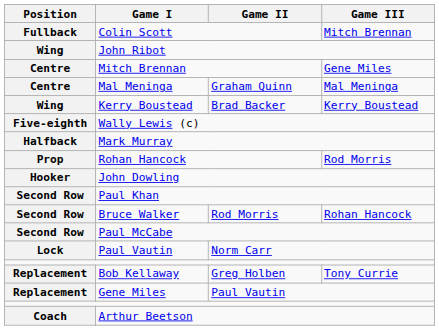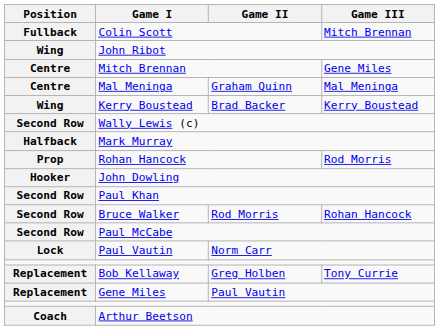 <table class="wikitable">
 <tr>
 <th width="100">Position</th>
 <th width="125">Game I</th>
 <th width="125">Game II</th>
 <th width="125">Game III</th>
 </tr>
 <tr>
 <th>Fullback</th>
 <td colspan="2"> <a href='#'>Colin Scott</a></td>
 <td colspan="1"> <a href='#'>Mitch Brennan</a></td>
 </tr>
 <tr>
 <th>Wing</th>
 <td colspan="3"> <a href='#'>John Ribot</a></td>
 </tr>
 <tr>
 <th>Centre</th>
 <td colspan="2"> <a href='#'>Mitch Brennan</a></td>
 <td colspan="1"> <a href='#'>Gene Miles</a></td>
 </tr>
 <tr>
 <th>Centre</th>
 <td colspan="1"> <a href='#'>Mal Meninga</a></td>
 <td colspan="1"> <a href='#'>Graham Quinn</a></td>
 <td colspan="1"> <a href='#'>Mal Meninga</a></td>
 </tr>
 <tr>
 <th>Wing</th>
 <td colspan="1"> <a href='#'>Kerry Boustead</a></td>
 <td colspan="1"> <a href='#'>Brad Backer</a></td>
 <td colspan="1"> <a href='#'>Kerry Boustead</a></td>
 </tr>
 <tr>
-<th>Five-eighth</th>
+<th>Second Row</th>
 <td colspan="3"> <a href='#'>Wally Lewis</a> (c)</td>
 </tr>
 <tr>
 <th>Halfback</th>
 <td colspan="3"> <a href='#'>Mark Murray</a></td>
 </tr>
 <tr>
 <th>Prop</th>
 <td colspan="2"> <a href='#'>Rohan Hancock</a></td>
 <td colspan="1"> <a href='#'>Rod Morris</a></td>
 </tr>
 <tr>
 <th>Hooker</th>
 <td colspan="3"> <a href='#'>John Dowling</a></td>
 </tr>
 <tr>
 <th>Second Row</th>
 <td colspan="3"> <a href='#'>Paul Khan</a></td>
 </tr>
 <tr>
 <th>Second Row</th>
 <td colspan="1"> <a href='#'>Bruce Walker</a></td>
 <td colspan="1"> <a href='#'>Rod Morris</a></td>
 <td colspan="1"> <a href='#'>Rohan Hancock</a></td>
 </tr>
 <tr>
 <th>Second Row</th>
 <td colspan="3"> <a href='#'>Paul McCabe</a></td>
 </tr>
 <tr>
 <th>Lock</th>
 <td colspan="1"> <a href='#'>Paul Vautin</a></td>
 <td colspan="2"> <a href='#'>Norm Carr</a></td>
 </tr>
 <tr>
 <td colspan="4"></td>
 </tr>
 <tr>
 <th>Replacement</th>
 <td colspan="1"> <a href='#'>Bob Kellaway</a></td>
 <td colspan="1"> <a href='#'>Greg Holben</a></td>
 <td colspan="1"> <a href='#'>Tony Currie</a></td>
 </tr>
 <tr>
 <th>Replacement</th>
 <td colspan="1"> <a href='#'>Gene Miles</a></td>
 <td colspan="2"> <a href='#'>Paul Vautin</a></td>
 </tr>
 <tr>
 <td colspan="4"></td>
 </tr>
 <tr>
 <th>Coach</th>
 <td colspan="3"> <a href='#'>Arthur Beetson</a></td>
 </tr>
 </table>
